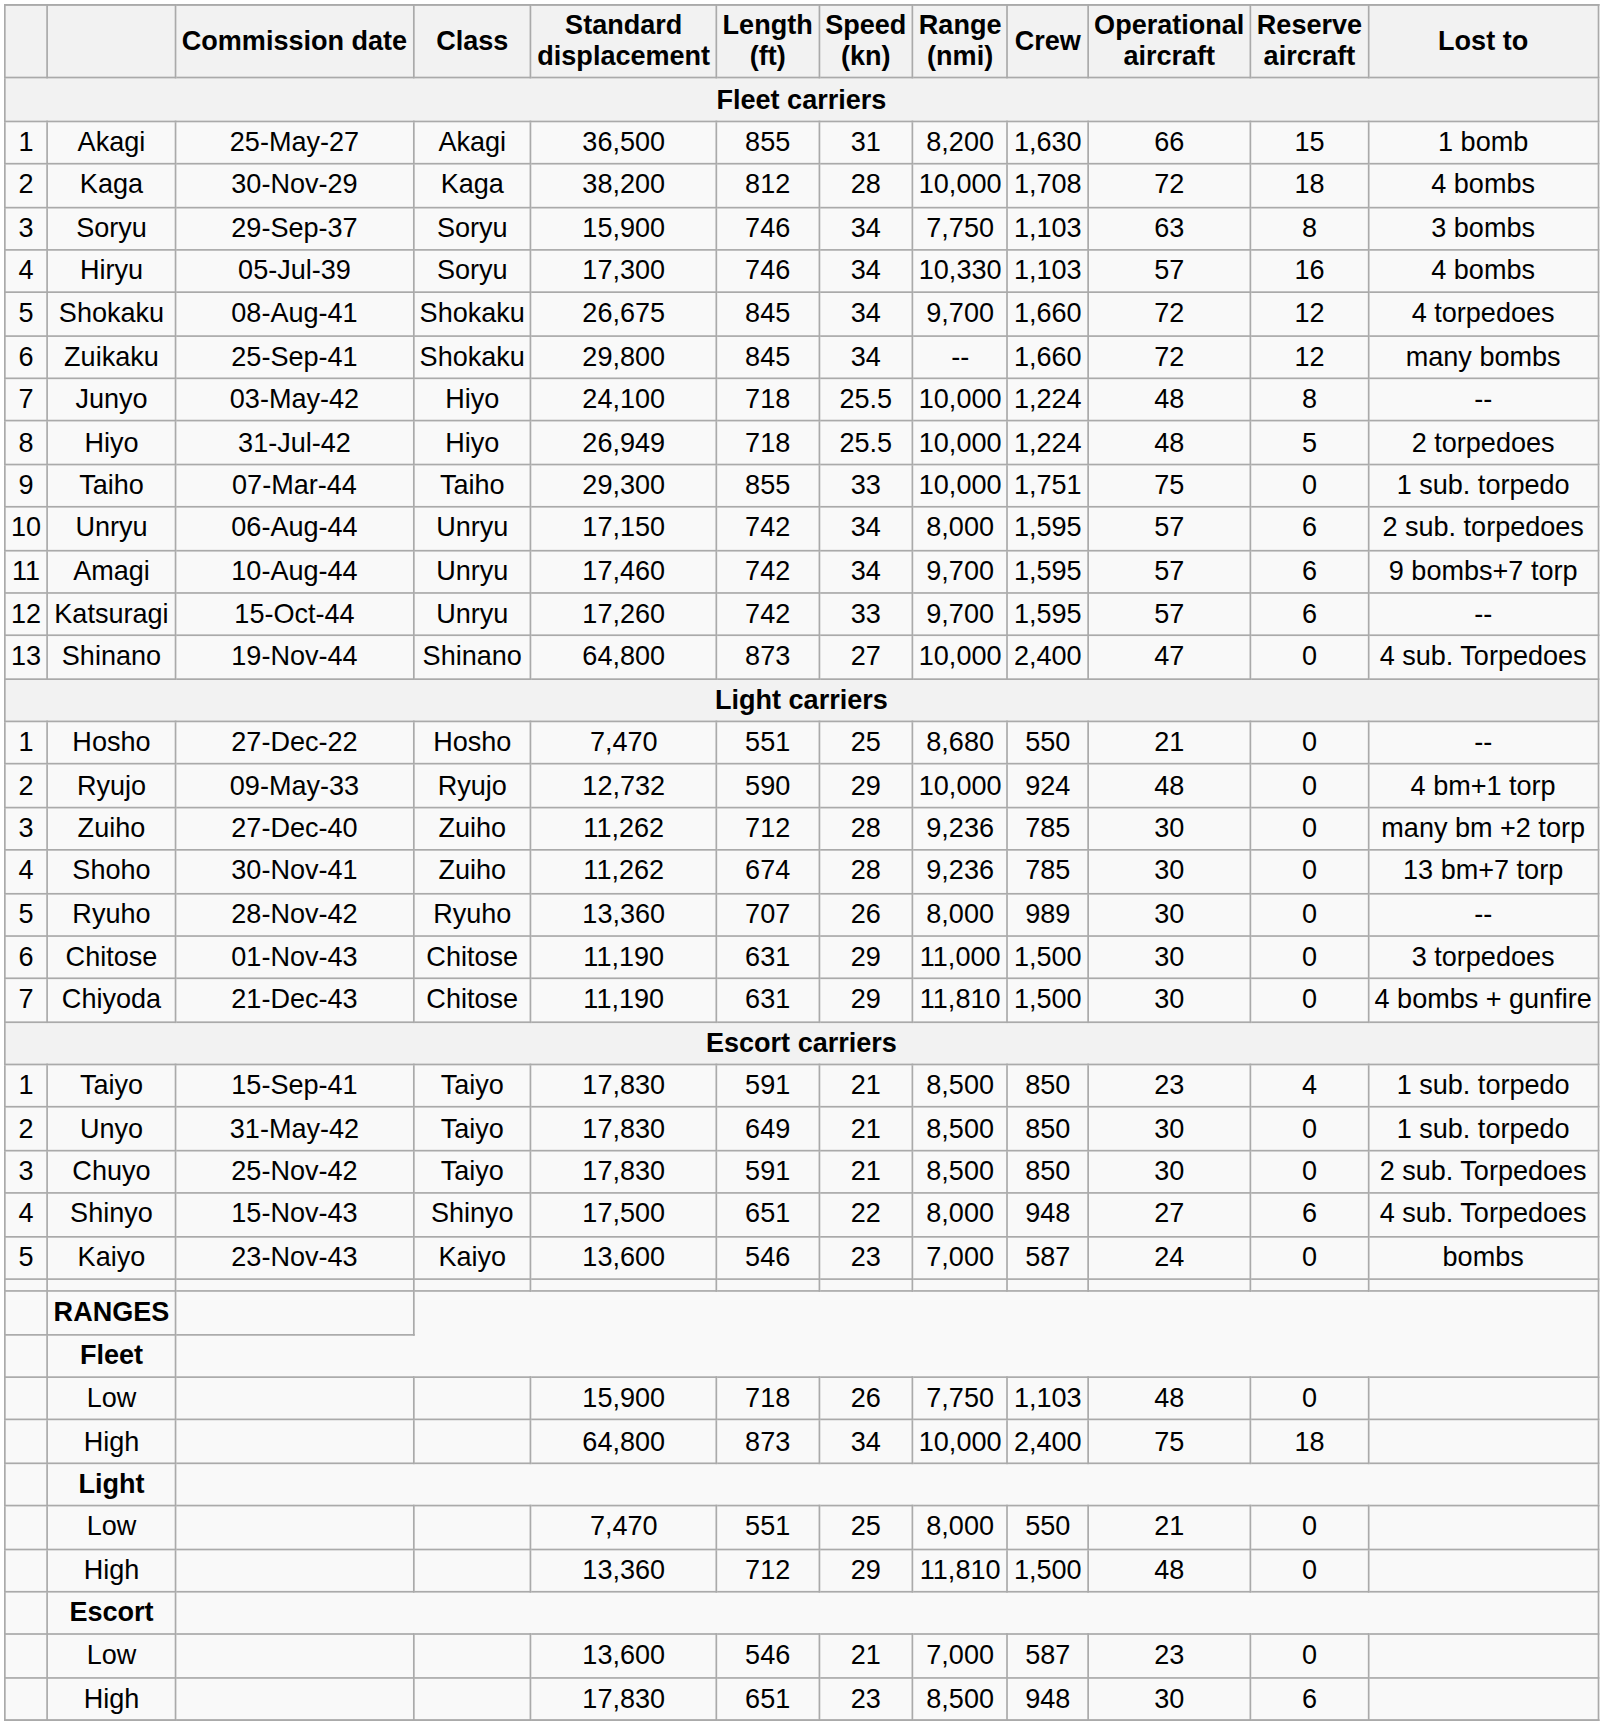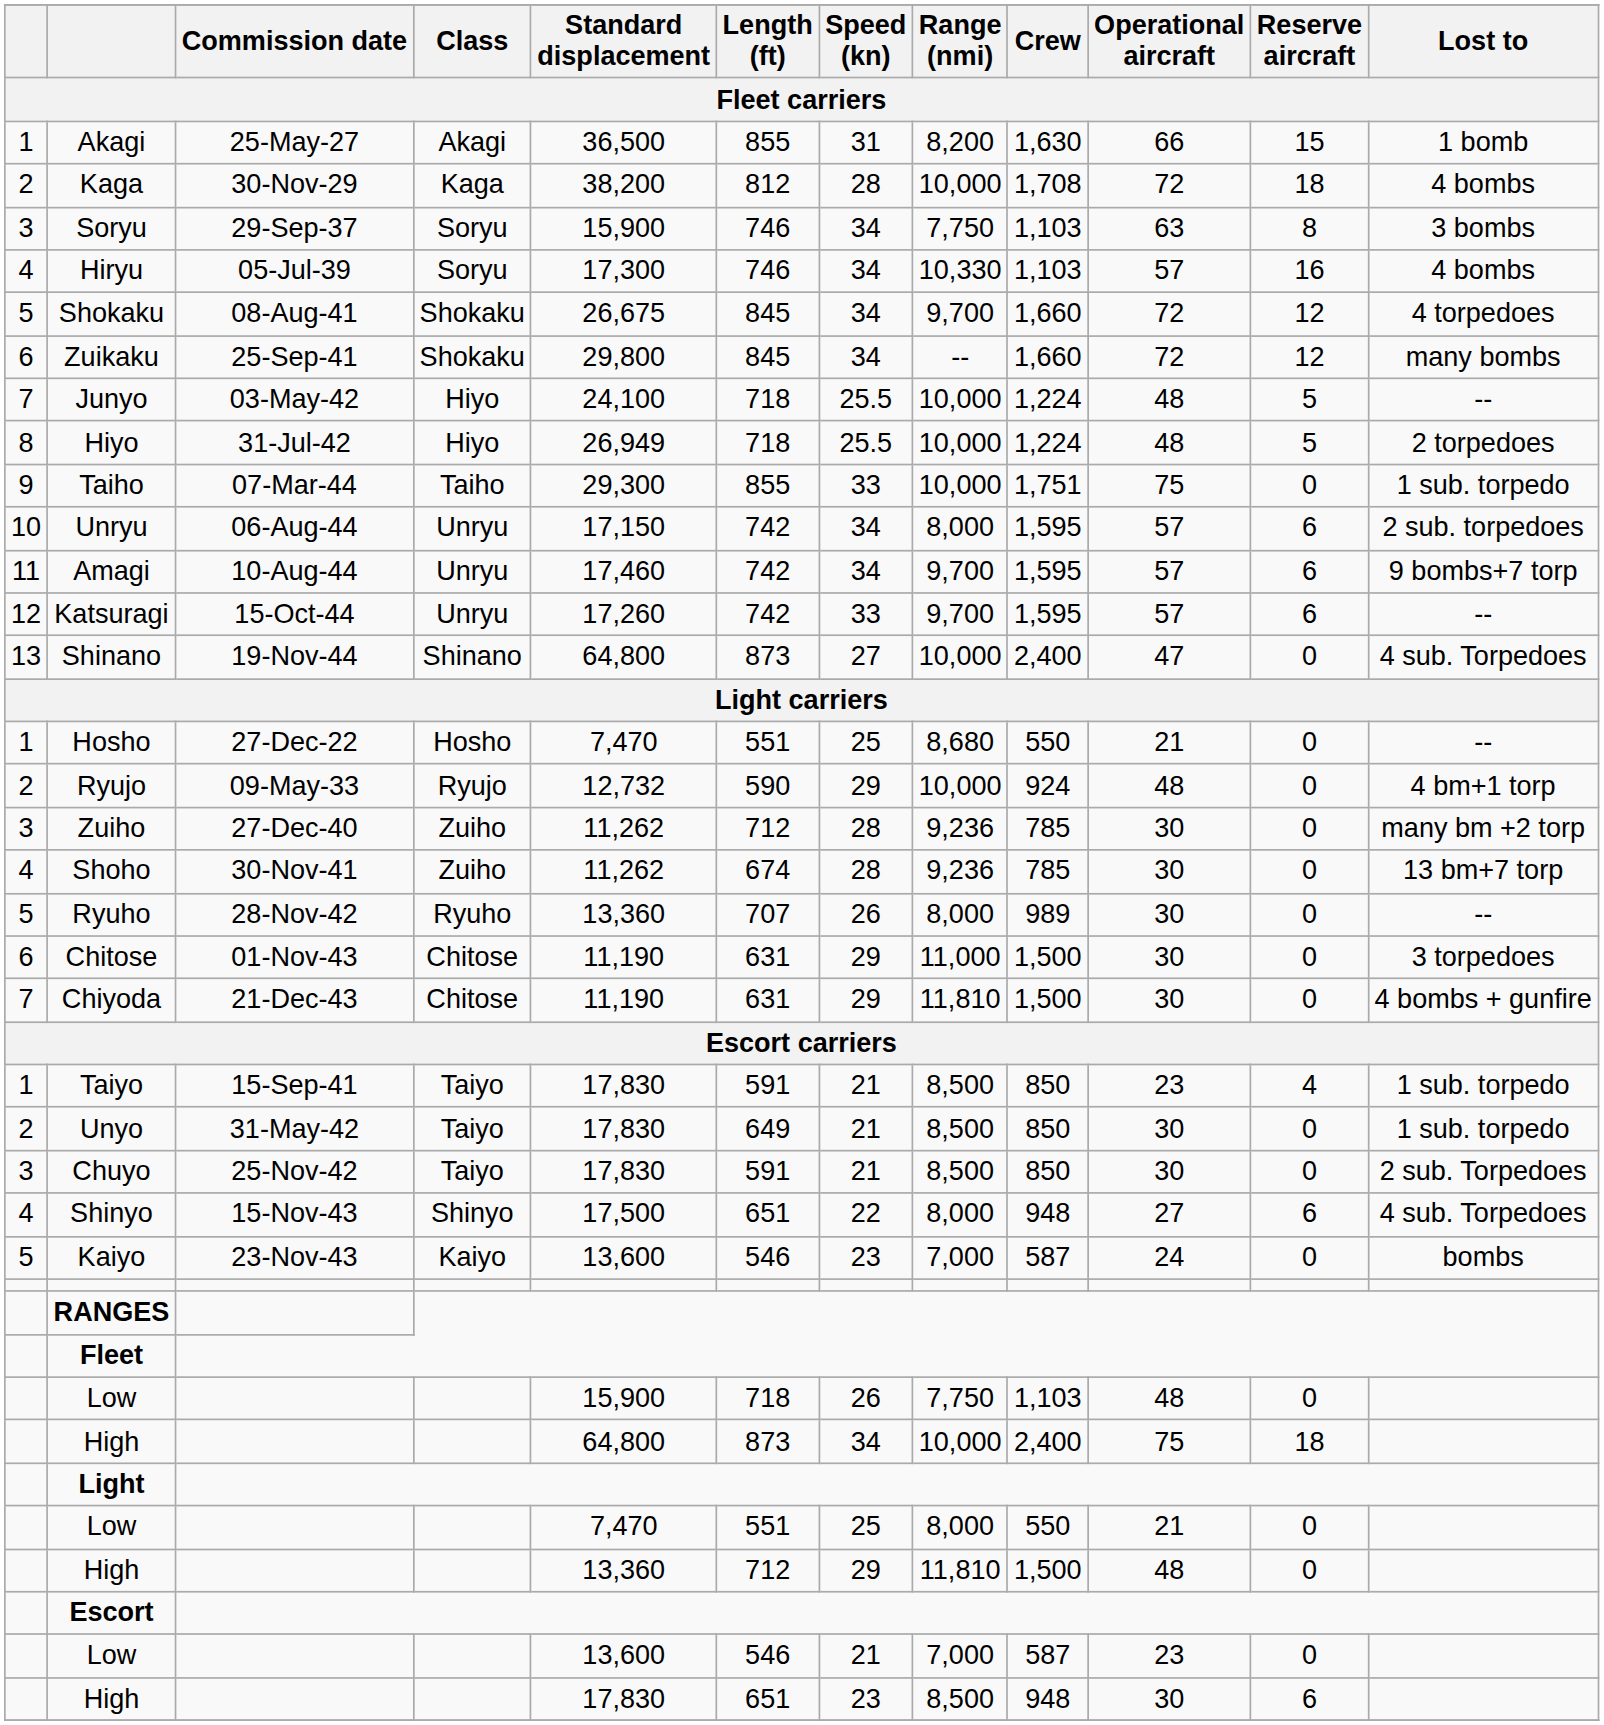 <table class="wikitable" style="text-align: center;">
 <tr>
 </tr>
 <tr>
 <th></th>
 <th></th>
 <th>Commission date</th>
 <th>Class</th>
 <th>Standard<br> displacement</th>
 <th>Length<br>(ft)</th>
 <th>Speed<br>(kn)</th>
 <th>Range<br>(nmi)</th>
 <th>Crew</th>
 <th>Operational<br>aircraft</th>
 <th>Reserve<br>aircraft</th>
 <th>Lost to</th>
 </tr>
 <tr>
 <th colspan="12"><strong>Fleet carriers</strong></th>
 </tr>
 <tr>
 <td>1</td>
 <td>Akagi</td>
 <td>25-May-27</td>
 <td>Akagi</td>
 <td>36,500</td>
 <td>855</td>
 <td>31</td>
 <td>8,200</td>
 <td>1,630</td>
 <td>66</td>
 <td>15</td>
 <td>1 bomb</td>
 </tr>
 <tr>
 <td>2</td>
 <td>Kaga</td>
 <td>30-Nov-29</td>
 <td>Kaga</td>
 <td>38,200</td>
 <td>812</td>
 <td>28</td>
 <td>10,000</td>
 <td>1,708</td>
 <td>72</td>
 <td>18</td>
 <td>4 bombs</td>
 </tr>
 <tr>
 <td>3</td>
 <td>Soryu</td>
 <td>29-Sep-37</td>
 <td>Soryu</td>
 <td>15,900</td>
 <td>746</td>
 <td>34</td>
 <td>7,750</td>
 <td>1,103</td>
 <td>63</td>
 <td>8</td>
 <td>3 bombs</td>
 </tr>
 <tr>
 <td>4</td>
 <td>Hiryu</td>
 <td>05-Jul-39</td>
 <td>Soryu</td>
 <td>17,300</td>
 <td>746</td>
 <td>34</td>
 <td>10,330</td>
 <td>1,103</td>
 <td>57</td>
 <td>16</td>
 <td>4 bombs</td>
 </tr>
 <tr>
 <td>5</td>
 <td>Shokaku</td>
 <td>08-Aug-41</td>
 <td>Shokaku</td>
 <td>26,675</td>
 <td>845</td>
 <td>34</td>
 <td>9,700</td>
 <td>1,660</td>
 <td>72</td>
 <td>12</td>
 <td>4 torpedoes</td>
 </tr>
 <tr>
 <td>6</td>
 <td>Zuikaku</td>
 <td>25-Sep-41</td>
 <td>Shokaku</td>
 <td>29,800</td>
 <td>845</td>
 <td>34</td>
 <td>--</td>
 <td>1,660</td>
 <td>72</td>
 <td>12</td>
 <td>many bombs</td>
 </tr>
 <tr>
 <td>7</td>
 <td>Junyo</td>
 <td>03-May-42</td>
 <td>Hiyo</td>
 <td>24,100</td>
 <td>718</td>
 <td>25.5</td>
 <td>10,000</td>
 <td>1,224</td>
 <td>48</td>
-<td>8</td>
+<td>5</td>
 <td>--</td>
 </tr>
 <tr>
 <td>8</td>
 <td>Hiyo</td>
 <td>31-Jul-42</td>
 <td>Hiyo</td>
 <td>26,949</td>
 <td>718</td>
 <td>25.5</td>
 <td>10,000</td>
 <td>1,224</td>
 <td>48</td>
 <td>5</td>
 <td>2 torpedoes</td>
 </tr>
 <tr>
 <td>9</td>
 <td>Taiho</td>
 <td>07-Mar-44</td>
 <td>Taiho</td>
 <td>29,300</td>
 <td>855</td>
 <td>33</td>
 <td>10,000</td>
 <td>1,751</td>
 <td>75</td>
 <td>0</td>
 <td>1 sub. torpedo</td>
 </tr>
 <tr>
 <td>10</td>
 <td>Unryu</td>
 <td>06-Aug-44</td>
 <td>Unryu</td>
 <td>17,150</td>
 <td>742</td>
 <td>34</td>
 <td>8,000</td>
 <td>1,595</td>
 <td>57</td>
 <td>6</td>
 <td>2 sub. torpedoes</td>
 </tr>
 <tr>
 <td>11</td>
 <td>Amagi</td>
 <td>10-Aug-44</td>
 <td>Unryu</td>
 <td>17,460</td>
 <td>742</td>
 <td>34</td>
 <td>9,700</td>
 <td>1,595</td>
 <td>57</td>
 <td>6</td>
 <td>9 bombs+7 torp</td>
 </tr>
 <tr>
 <td>12</td>
 <td>Katsuragi</td>
 <td>15-Oct-44</td>
 <td>Unryu</td>
 <td>17,260</td>
 <td>742</td>
 <td>33</td>
 <td>9,700</td>
 <td>1,595</td>
 <td>57</td>
 <td>6</td>
 <td>--</td>
 </tr>
 <tr>
 <td>13</td>
 <td>Shinano</td>
 <td>19-Nov-44</td>
 <td>Shinano</td>
 <td>64,800</td>
 <td>873</td>
 <td>27</td>
 <td>10,000</td>
 <td>2,400</td>
 <td>47</td>
 <td>0</td>
 <td>4 sub. Torpedoes</td>
 </tr>
 <tr>
 <th colspan="12"><strong>Light carriers</strong></th>
 </tr>
 <tr>
 <td>1</td>
 <td>Hosho</td>
 <td>27-Dec-22</td>
 <td>Hosho</td>
 <td>7,470</td>
 <td>551</td>
 <td>25</td>
 <td>8,680</td>
 <td>550</td>
 <td>21</td>
 <td>0</td>
 <td>--</td>
 </tr>
 <tr>
 <td>2</td>
 <td>Ryujo</td>
 <td>09-May-33</td>
 <td>Ryujo</td>
 <td>12,732</td>
 <td>590</td>
 <td>29</td>
 <td>10,000</td>
 <td>924</td>
 <td>48</td>
 <td>0</td>
 <td>4 bm+1 torp</td>
 </tr>
 <tr>
 <td>3</td>
 <td>Zuiho</td>
 <td>27-Dec-40</td>
 <td>Zuiho</td>
 <td>11,262</td>
 <td>712</td>
 <td>28</td>
 <td>9,236</td>
 <td>785</td>
 <td>30</td>
 <td>0</td>
 <td>many bm +2 torp</td>
 </tr>
 <tr>
 <td>4</td>
 <td>Shoho</td>
 <td>30-Nov-41</td>
 <td>Zuiho</td>
 <td>11,262</td>
 <td>674</td>
 <td>28</td>
 <td>9,236</td>
 <td>785</td>
 <td>30</td>
 <td>0</td>
 <td>13 bm+7 torp</td>
 </tr>
 <tr>
 <td>5</td>
 <td>Ryuho</td>
 <td>28-Nov-42</td>
 <td>Ryuho</td>
 <td>13,360</td>
 <td>707</td>
 <td>26</td>
 <td>8,000</td>
 <td>989</td>
 <td>30</td>
 <td>0</td>
 <td>--</td>
 </tr>
 <tr>
 <td>6</td>
 <td>Chitose</td>
 <td>01-Nov-43</td>
 <td>Chitose</td>
 <td>11,190</td>
 <td>631</td>
 <td>29</td>
 <td>11,000</td>
 <td>1,500</td>
 <td>30</td>
 <td>0</td>
 <td>3 torpedoes</td>
 </tr>
 <tr>
 <td>7</td>
 <td>Chiyoda</td>
 <td>21-Dec-43</td>
 <td>Chitose</td>
 <td>11,190</td>
 <td>631</td>
 <td>29</td>
 <td>11,810</td>
 <td>1,500</td>
 <td>30</td>
 <td>0</td>
 <td>4 bombs + gunfire</td>
 </tr>
 <tr>
 <th colspan="12"><strong>Escort carriers</strong></th>
 </tr>
 <tr>
 <td>1</td>
 <td>Taiyo</td>
 <td>15-Sep-41</td>
 <td>Taiyo</td>
 <td>17,830</td>
 <td>591</td>
 <td>21</td>
 <td>8,500</td>
 <td>850</td>
 <td>23</td>
 <td>4</td>
 <td>1 sub. torpedo</td>
 </tr>
 <tr>
 <td>2</td>
 <td>Unyo</td>
 <td>31-May-42</td>
 <td>Taiyo</td>
 <td>17,830</td>
 <td>649</td>
 <td>21</td>
 <td>8,500</td>
 <td>850</td>
 <td>30</td>
 <td>0</td>
 <td>1 sub. torpedo</td>
 </tr>
 <tr>
 <td>3</td>
 <td>Chuyo</td>
 <td>25-Nov-42</td>
 <td>Taiyo</td>
 <td>17,830</td>
 <td>591</td>
 <td>21</td>
 <td>8,500</td>
 <td>850</td>
 <td>30</td>
 <td>0</td>
 <td>2 sub. Torpedoes</td>
 </tr>
 <tr>
 <td>4</td>
 <td>Shinyo</td>
 <td>15-Nov-43</td>
 <td>Shinyo</td>
 <td>17,500</td>
 <td>651</td>
 <td>22</td>
 <td>8,000</td>
 <td>948</td>
 <td>27</td>
 <td>6</td>
 <td>4 sub. Torpedoes</td>
 </tr>
 <tr>
 <td>5</td>
 <td>Kaiyo</td>
 <td>23-Nov-43</td>
 <td>Kaiyo</td>
 <td>13,600</td>
 <td>546</td>
 <td>23</td>
 <td>7,000</td>
 <td>587</td>
 <td>24</td>
 <td>0</td>
 <td>bombs</td>
 </tr>
 <tr>
 <td></td>
 <td></td>
 <td></td>
 <td></td>
 <td></td>
 <td></td>
 <td></td>
 <td></td>
 <td></td>
 <td></td>
 <td></td>
 <td></td>
 </tr>
 <tr>
 <td></td>
 <td><strong>RANGES</strong></td>
 <td></td>
 </tr>
 <tr>
 <td></td>
 <td><strong>Fleet</strong></td>
 </tr>
 <tr>
 <td></td>
 <td>Low</td>
 <td></td>
 <td></td>
 <td>15,900</td>
 <td>718</td>
 <td>26</td>
 <td>7,750</td>
 <td>1,103</td>
 <td>48</td>
 <td>0</td>
 <td></td>
 </tr>
 <tr>
 <td></td>
 <td>High</td>
 <td></td>
 <td></td>
 <td>64,800</td>
 <td>873</td>
 <td>34</td>
 <td>10,000</td>
 <td>2,400</td>
 <td>75</td>
 <td>18</td>
 <td></td>
 </tr>
 <tr>
 <td></td>
 <td><strong>Light</strong></td>
 </tr>
 <tr>
 <td></td>
 <td>Low</td>
 <td></td>
 <td></td>
 <td>7,470</td>
 <td>551</td>
 <td>25</td>
 <td>8,000</td>
 <td>550</td>
 <td>21</td>
 <td>0</td>
 <td></td>
 </tr>
 <tr>
 <td></td>
 <td>High</td>
 <td></td>
 <td></td>
 <td>13,360</td>
 <td>712</td>
 <td>29</td>
 <td>11,810</td>
 <td>1,500</td>
 <td>48</td>
 <td>0</td>
 <td></td>
 </tr>
 <tr>
 <td></td>
 <td><strong>Escort</strong></td>
 </tr>
 <tr>
 <td></td>
 <td>Low</td>
 <td></td>
 <td></td>
 <td>13,600</td>
 <td>546</td>
 <td>21</td>
 <td>7,000</td>
 <td>587</td>
 <td>23</td>
 <td>0</td>
 <td></td>
 </tr>
 <tr>
 <td></td>
 <td>High</td>
 <td></td>
 <td></td>
 <td>17,830</td>
 <td>651</td>
 <td>23</td>
 <td>8,500</td>
 <td>948</td>
 <td>30</td>
 <td>6</td>
 <td></td>
 </tr>
 <tr>
 </tr>
 </table>
